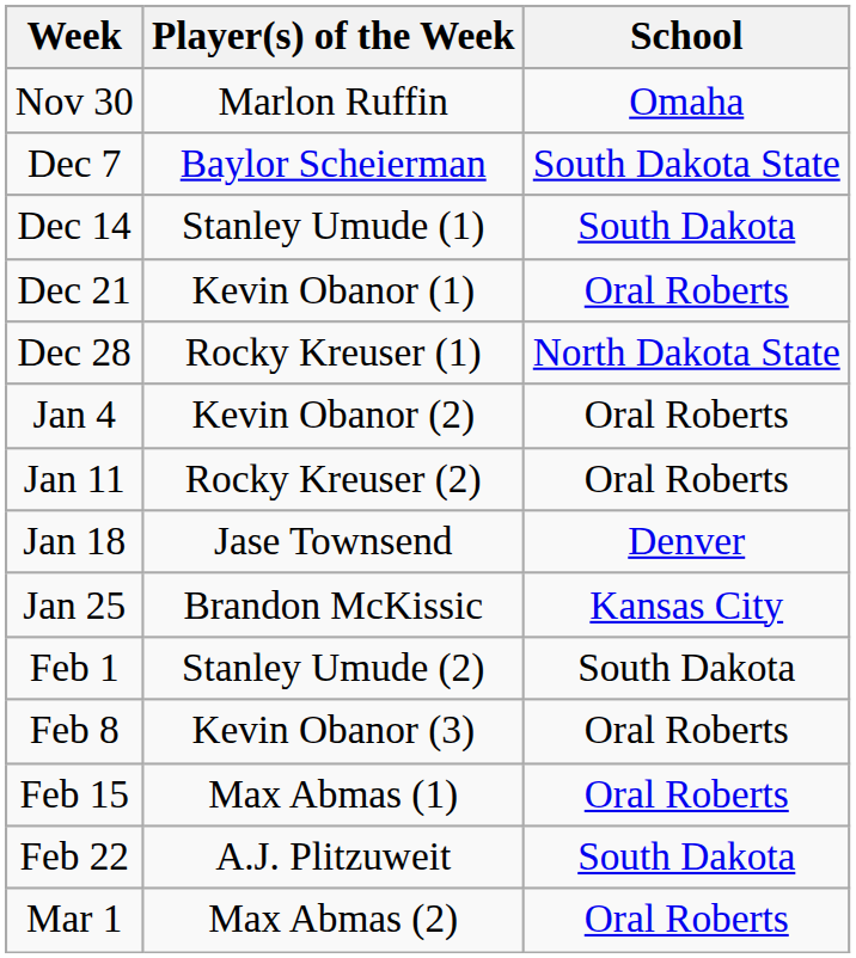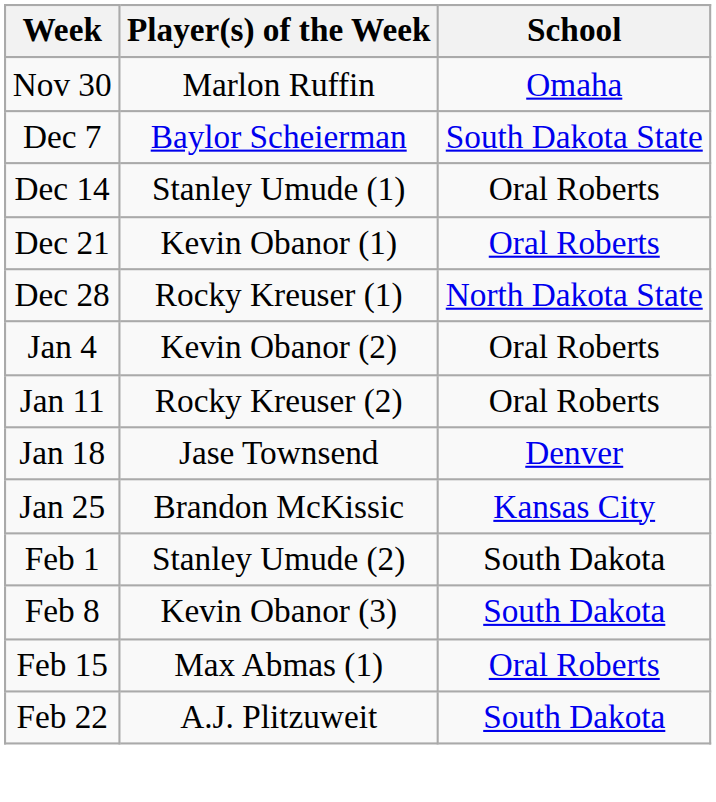 <table class=wikitable style="text-align:center">
 <tr>
 <th>Week</th>
 <th>Player(s) of the Week</th>
 <th>School</th>
 </tr>
 <tr>
 <td>Nov 30</td>
 <td>Marlon Ruffin</td>
 <td><a href='#'>Omaha</a></td>
 </tr>
 <tr>
 <td>Dec 7</td>
 <td><a href='#'>Baylor Scheierman</a></td>
 <td><a href='#'>South Dakota State</a></td>
 </tr>
 <tr>
 <td>Dec 14</td>
 <td>Stanley Umude (1)</td>
-<td><a href='#'>South Dakota</a></td>
+<td>Oral Roberts</td>
 </tr>
 <tr>
 <td>Dec 21</td>
 <td>Kevin Obanor (1)</td>
 <td><a href='#'>Oral Roberts</a></td>
 </tr>
 <tr>
 <td>Dec 28</td>
 <td>Rocky Kreuser (1)</td>
 <td><a href='#'>North Dakota State</a></td>
 </tr>
 <tr>
 <td>Jan 4</td>
 <td>Kevin Obanor (2)</td>
 <td>Oral Roberts</td>
 </tr>
 <tr>
 <td>Jan 11</td>
 <td>Rocky Kreuser (2)</td>
 <td>Oral Roberts</td>
 </tr>
 <tr>
 <td>Jan 18</td>
 <td>Jase Townsend</td>
 <td><a href='#'>Denver</a></td>
 </tr>
 <tr>
 <td>Jan 25</td>
 <td>Brandon McKissic</td>
 <td><a href='#'>Kansas City</a></td>
 </tr>
 <tr>
 <td>Feb 1</td>
 <td>Stanley Umude (2)</td>
 <td>South Dakota</td>
 </tr>
 <tr>
 <td>Feb 8</td>
 <td>Kevin Obanor (3)</td>
-<td>Oral Roberts</td>
+<td><a href='#'>South Dakota</a></td>
 </tr>
 <tr>
 <td>Feb 15</td>
 <td>Max Abmas (1)</td>
 <td><a href='#'>Oral Roberts</a></td>
 </tr>
 <tr>
 <td>Feb 22</td>
 <td>A.J. Plitzuweit</td>
 <td><a href='#'>South Dakota</a></td>
 </tr>
-<tr>
-<td>Mar 1</td>
-<td>Max Abmas (2)</td>
-<td><a href='#'>Oral Roberts</a></td>
-</tr>
 </table>
